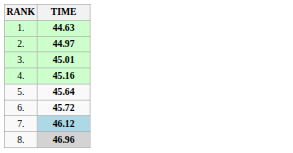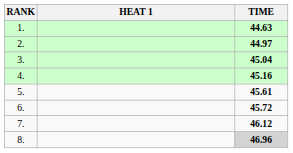 <table class="wikitable" style="border-collapse: collapse; font-size: 90%;">
 <tr>
 <th>RANK</th>
+<th style="width: 20em">HEAT 1</th>
 <th style="width: 5em">TIME</th>
 </tr>
 <tr style="background:#ccffcc;">
 <td align="center">1.</td>
+<td></td>
 <td align="center"><strong>44.63</strong></td>
 </tr>
 <tr style="background:#ccffcc;">
 <td align="center">2.</td>
+<td></td>
 <td align="center"><strong>44.97</strong></td>
 </tr>
 <tr style="background:#ccffcc;">
 <td align="center">3.</td>
-<td align="center"><strong>45.01</strong></td>
+<td></td>
+<td align="center"><strong>45.04</strong></td>
 </tr>
 <tr style="background:#ccffcc;">
 <td align="center">4.</td>
+<td></td>
 <td align="center"><strong>45.16</strong></td>
 </tr>
 <tr>
 <td align="center">5.</td>
-<td align="center"><strong>45.64</strong></td>
+<td></td>
+<td align="center"><strong>45.61</strong></td>
 </tr>
 <tr>
 <td align="center">6.</td>
+<td></td>
 <td align="center"><strong>45.72</strong></td>
 </tr>
 <tr>
 <td align="center">7.</td>
-<td align="center" style="background: lightblue;"><strong>46.12</strong></td>
+<td></td>
+<td align="center"><strong>46.12</strong></td>
 </tr>
 <tr>
 <td align="center">8.</td>
+<td></td>
 <td align="center" style="background: lightgrey;"><strong>46.96</strong></td>
 </tr>
 </table>
